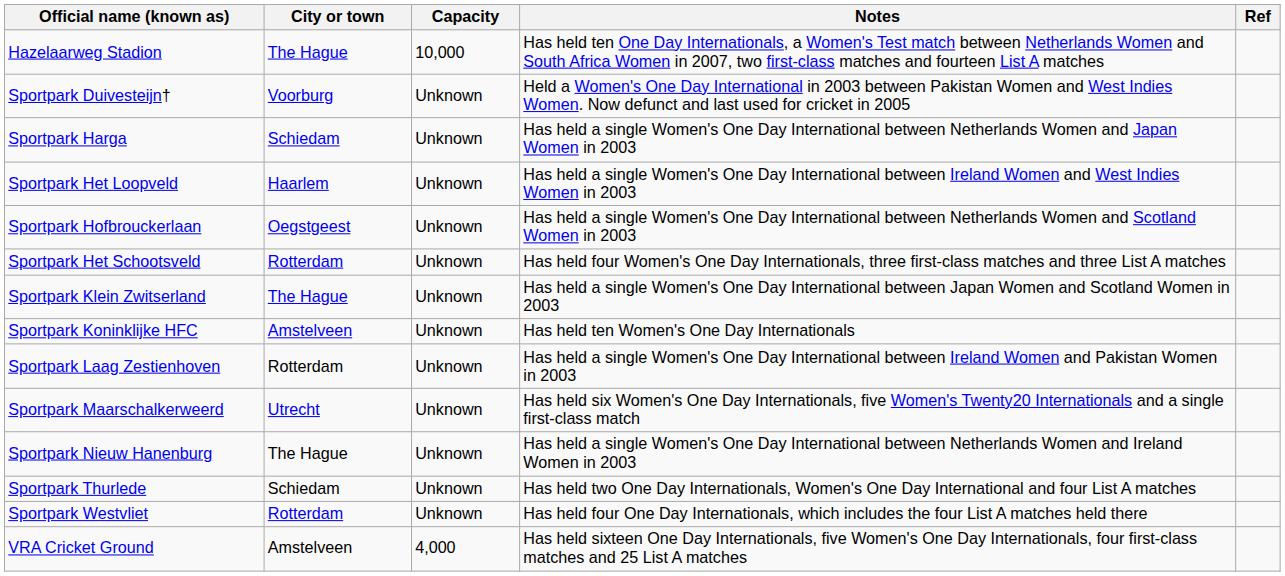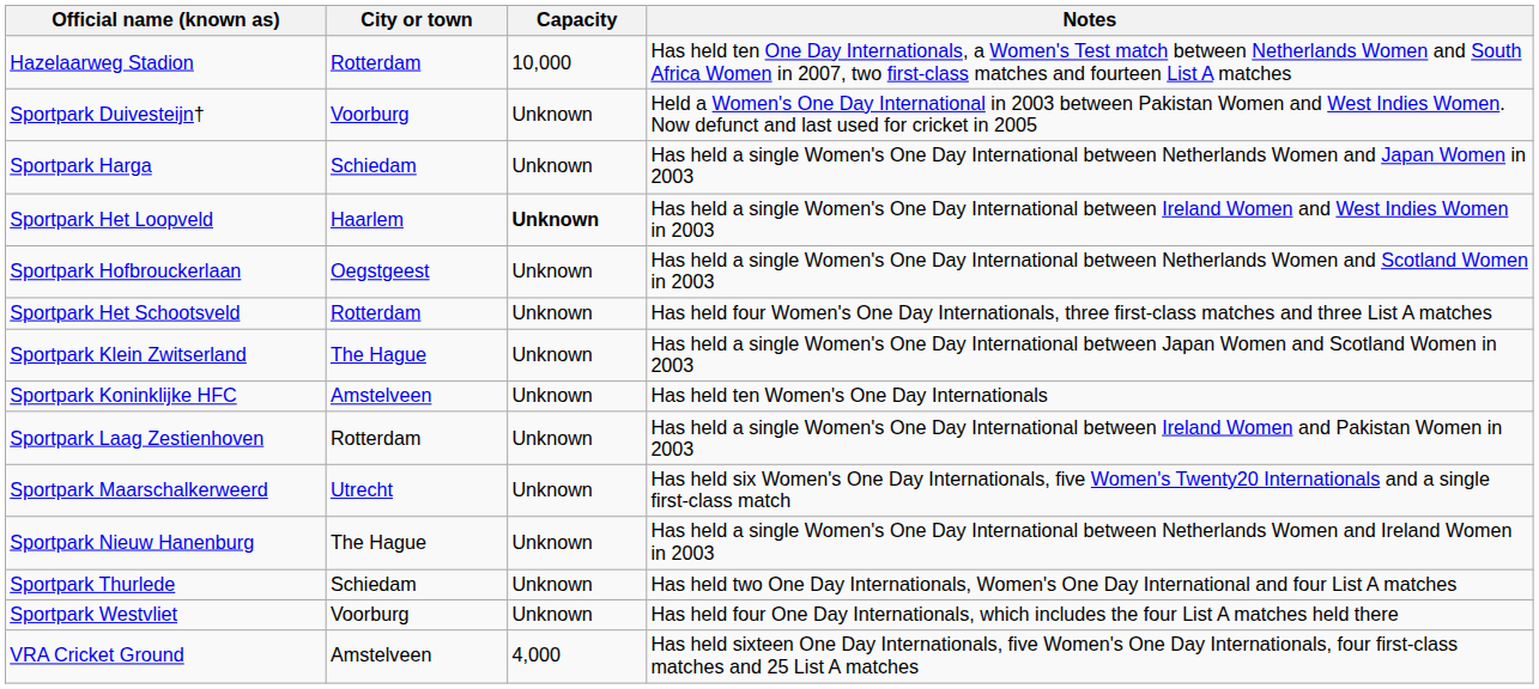 <table class="wikitable"  style="width:100%;">
 <tr style="background:#efefef;">
 <th style="width:10%;">Official name (known as)</th>
 <th width=5%>City or town</th>
 <th width=3%>Capacity</th>
 <th style="width:30%;">Notes</th>
-<th width=1%>Ref</th>
 </tr>
 <tr>
 <td><a href='#'>Hazelaarweg Stadion</a></td>
-<td><a href='#'>The Hague</a></td>
+<td><a href='#'>Rotterdam</a></td>
 <td>10,000</td>
 <td>Has held ten <a href='#'>One Day Internationals</a>, a <a href='#'>Women's Test match</a> between <a href='#'>Netherlands Women</a> and <a href='#'>South Africa Women</a> in 2007, two <a href='#'>first-class</a> matches and fourteen <a href='#'>List A</a> matches</td>
-<td></td>
 </tr>
 <tr>
 <td><a href='#'>Sportpark Duivesteijn</a>†</td>
 <td><a href='#'>Voorburg</a></td>
 <td>Unknown</td>
 <td>Held a <a href='#'>Women's One Day International</a> in 2003 between Pakistan Women and <a href='#'>West Indies Women</a>. Now defunct and last used for cricket in 2005</td>
-<td></td>
 </tr>
 <tr>
 <td><a href='#'>Sportpark Harga</a></td>
 <td><a href='#'>Schiedam</a></td>
 <td>Unknown</td>
 <td>Has held a single Women's One Day International between Netherlands Women and <a href='#'>Japan Women</a> in 2003</td>
-<td></td>
 </tr>
 <tr>
 <td><a href='#'>Sportpark Het Loopveld</a></td>
 <td><a href='#'>Haarlem</a></td>
-<td>Unknown</td>
+<td><strong>Unknown</strong></td>
 <td>Has held a single Women's One Day International between <a href='#'>Ireland Women</a> and <a href='#'>West Indies Women</a> in 2003</td>
-<td></td>
 </tr>
 <tr>
 <td><a href='#'>Sportpark Hofbrouckerlaan</a></td>
 <td><a href='#'>Oegstgeest</a></td>
 <td>Unknown</td>
 <td>Has held a single Women's One Day International between Netherlands Women and <a href='#'>Scotland Women</a> in 2003</td>
-<td></td>
 </tr>
 <tr>
 <td><a href='#'>Sportpark Het Schootsveld</a></td>
 <td><a href='#'>Rotterdam</a></td>
 <td>Unknown</td>
 <td>Has held four Women's One Day Internationals, three first-class matches and three List A matches</td>
-<td></td>
 </tr>
 <tr>
 <td><a href='#'>Sportpark Klein Zwitserland</a></td>
 <td><a href='#'>The Hague</a></td>
 <td>Unknown</td>
 <td>Has held a single Women's One Day International between Japan Women and Scotland Women in 2003</td>
-<td></td>
 </tr>
 <tr>
 <td><a href='#'>Sportpark Koninklijke HFC</a></td>
 <td><a href='#'>Amstelveen</a></td>
 <td>Unknown</td>
 <td>Has held ten Women's One Day Internationals</td>
-<td></td>
 </tr>
 <tr>
 <td><a href='#'>Sportpark Laag Zestienhoven</a></td>
 <td>Rotterdam</td>
 <td>Unknown</td>
 <td>Has held a single Women's One Day International between <a href='#'>Ireland Women</a> and Pakistan Women in 2003</td>
-<td></td>
 </tr>
 <tr>
 <td><a href='#'>Sportpark Maarschalkerweerd</a></td>
 <td><a href='#'>Utrecht</a></td>
 <td>Unknown</td>
 <td>Has held six Women's One Day Internationals, five <a href='#'>Women's Twenty20 Internationals</a> and a single first-class match</td>
-<td></td>
 </tr>
 <tr>
 <td><a href='#'>Sportpark Nieuw Hanenburg</a></td>
 <td>The Hague</td>
 <td>Unknown</td>
 <td>Has held a single Women's One Day International between Netherlands Women and Ireland Women in 2003</td>
-<td></td>
 </tr>
 <tr>
 <td><a href='#'>Sportpark Thurlede</a></td>
 <td>Schiedam</td>
 <td>Unknown</td>
 <td>Has held two One Day Internationals, Women's One Day International and four List A matches</td>
-<td></td>
 </tr>
 <tr>
 <td><a href='#'>Sportpark Westvliet</a></td>
-<td><a href='#'>Rotterdam</a></td>
+<td>Voorburg</td>
 <td>Unknown</td>
 <td>Has held four One Day Internationals, which includes the four List A matches held there</td>
-<td></td>
 </tr>
 <tr>
 <td><a href='#'>VRA Cricket Ground</a></td>
 <td>Amstelveen</td>
 <td>4,000</td>
 <td>Has held sixteen One Day Internationals, five Women's One Day Internationals, four first-class matches and 25 List A matches</td>
-<td></td>
 </tr>
 </table>
